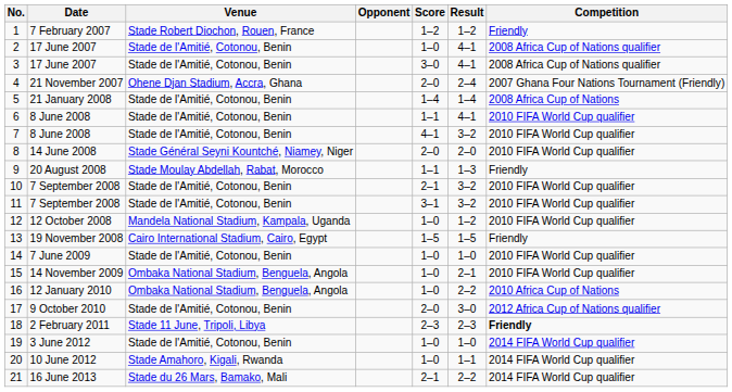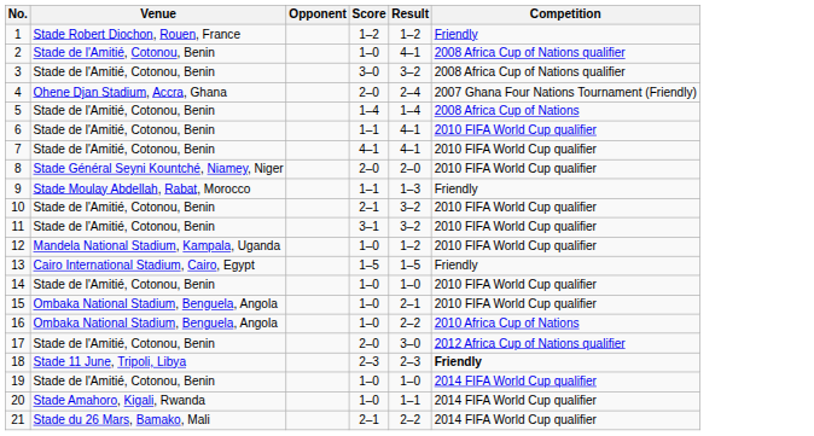 <table class="wikitable sortable">
 <tr>
 <th scope="col">No.</th>
-<th scope="col">Date</th>
 <th scope="col">Venue</th>
 <th scope="col">Opponent</th>
 <th scope="col">Score</th>
 <th scope="col">Result</th>
 <th scope="col">Competition</th>
 </tr>
 <tr>
 <td align="center">1</td>
-<td>7 February 2007</td>
 <td><a href='#'>Stade Robert Diochon</a>, <a href='#'>Rouen</a>, France</td>
 <td></td>
 <td align="center">1–2</td>
 <td align="center">1–2</td>
 <td><a href='#'>Friendly</a></td>
 </tr>
 <tr>
 <td align="center">2</td>
-<td>17 June 2007</td>
 <td><a href='#'>Stade de l'Amitié</a>, <a href='#'>Cotonou</a>, Benin</td>
 <td></td>
 <td align="center">1–0</td>
 <td align="center">4–1</td>
 <td><a href='#'>2008 Africa Cup of Nations qualifier</a></td>
 </tr>
 <tr>
 <td align="center">3</td>
-<td>17 June 2007</td>
 <td>Stade de l'Amitié, Cotonou, Benin</td>
 <td></td>
 <td align="center">3–0</td>
-<td align="center">4–1</td>
+<td align="center">3–2</td>
 <td>2008 Africa Cup of Nations qualifier</td>
 </tr>
 <tr>
 <td align="center">4</td>
-<td>21 November 2007</td>
 <td><a href='#'>Ohene Djan Stadium</a>, <a href='#'>Accra</a>, Ghana</td>
 <td></td>
 <td align="center">2–0</td>
 <td align="center">2–4</td>
 <td>2007 Ghana Four Nations Tournament (Friendly)</td>
 </tr>
 <tr>
 <td align="center">5</td>
-<td>21 January 2008</td>
 <td>Stade de l'Amitié, Cotonou, Benin</td>
 <td></td>
 <td align="center">1–4</td>
 <td align="center">1–4</td>
 <td><a href='#'>2008 Africa Cup of Nations</a></td>
 </tr>
 <tr>
 <td align="center">6</td>
-<td>8 June 2008</td>
 <td>Stade de l'Amitié, Cotonou, Benin</td>
 <td></td>
 <td align="center">1–1</td>
 <td align="center">4–1</td>
 <td><a href='#'>2010 FIFA World Cup qualifier</a></td>
 </tr>
 <tr>
 <td align="center">7</td>
-<td>8 June 2008</td>
 <td>Stade de l'Amitié, Cotonou, Benin</td>
 <td></td>
 <td align="center">4–1</td>
-<td align="center">3–2</td>
+<td align="center">4–1</td>
 <td>2010 FIFA World Cup qualifier</td>
 </tr>
 <tr>
 <td align="center">8</td>
-<td>14 June 2008</td>
 <td><a href='#'>Stade Général Seyni Kountché</a>, <a href='#'>Niamey</a>, Niger</td>
 <td></td>
 <td align="center">2–0</td>
 <td align="center">2–0</td>
 <td>2010 FIFA World Cup qualifier</td>
 </tr>
 <tr>
 <td align="center">9</td>
-<td>20 August 2008</td>
 <td><a href='#'>Stade Moulay Abdellah</a>, <a href='#'>Rabat</a>, Morocco</td>
 <td></td>
 <td align="center">1–1</td>
 <td align="center">1–3</td>
 <td>Friendly</td>
 </tr>
 <tr>
 <td align="center">10</td>
-<td>7 September 2008</td>
 <td>Stade de l'Amitié, Cotonou, Benin</td>
 <td></td>
 <td align="center">2–1</td>
 <td align="center">3–2</td>
 <td>2010 FIFA World Cup qualifier</td>
 </tr>
 <tr>
 <td align="center">11</td>
-<td>7 September 2008</td>
 <td>Stade de l'Amitié, Cotonou, Benin</td>
 <td></td>
 <td align="center">3–1</td>
 <td align="center">3–2</td>
 <td>2010 FIFA World Cup qualifier</td>
 </tr>
 <tr>
 <td align="center">12</td>
-<td>12 October 2008</td>
 <td><a href='#'>Mandela National Stadium</a>, <a href='#'>Kampala</a>, Uganda</td>
 <td></td>
 <td align="center">1–0</td>
 <td align="center">1–2</td>
 <td>2010 FIFA World Cup qualifier</td>
 </tr>
 <tr>
 <td align="center">13</td>
-<td>19 November 2008</td>
 <td><a href='#'>Cairo International Stadium</a>, <a href='#'>Cairo</a>, Egypt</td>
 <td></td>
 <td align="center">1–5</td>
 <td align="center">1–5</td>
 <td>Friendly</td>
 </tr>
 <tr>
 <td align="center">14</td>
-<td>7 June 2009</td>
 <td>Stade de l'Amitié, Cotonou, Benin</td>
 <td></td>
 <td align="center">1–0</td>
 <td align="center">1–0</td>
 <td>2010 FIFA World Cup qualifier</td>
 </tr>
 <tr>
 <td align="center">15</td>
-<td>14 November 2009</td>
 <td><a href='#'>Ombaka National Stadium</a>, <a href='#'>Benguela</a>, Angola</td>
 <td></td>
 <td align="center">1–0</td>
 <td align="center">2–1</td>
 <td>2010 FIFA World Cup qualifier</td>
 </tr>
 <tr>
 <td align="center">16</td>
-<td>12 January 2010</td>
 <td><a href='#'>Ombaka National Stadium</a>, <a href='#'>Benguela</a>, Angola</td>
 <td></td>
 <td align="center">1–0</td>
 <td align="center">2–2</td>
 <td><a href='#'>2010 Africa Cup of Nations</a></td>
 </tr>
 <tr>
 <td align="center">17</td>
-<td>9 October 2010</td>
 <td>Stade de l'Amitié, Cotonou, Benin</td>
 <td></td>
 <td align="center">2–0</td>
 <td align="center">3–0</td>
 <td><a href='#'>2012 Africa Cup of Nations qualifier</a></td>
 </tr>
 <tr>
 <td align="center">18</td>
-<td>2 February 2011</td>
 <td><a href='#'>Stade 11 June</a>, <a href='#'>Tripoli, Libya</a></td>
 <td></td>
 <td align="center">2–3</td>
 <td align="center">2–3</td>
 <td><strong>Friendly</strong></td>
 </tr>
 <tr>
 <td align="center">19</td>
-<td>3 June 2012</td>
 <td>Stade de l'Amitié, Cotonou, Benin</td>
 <td></td>
 <td align="center">1–0</td>
 <td align="center">1–0</td>
 <td><a href='#'>2014 FIFA World Cup qualifier</a></td>
 </tr>
 <tr>
 <td align="center">20</td>
-<td>10 June 2012</td>
 <td><a href='#'>Stade Amahoro</a>, <a href='#'>Kigali</a>, Rwanda</td>
 <td></td>
 <td align="center">1–0</td>
 <td align="center">1–1</td>
 <td>2014 FIFA World Cup qualifier</td>
 </tr>
 <tr>
 <td align="center">21</td>
-<td>16 June 2013</td>
 <td><a href='#'>Stade du 26 Mars</a>, <a href='#'>Bamako</a>, Mali</td>
 <td></td>
 <td align="center">2–1</td>
 <td align="center">2–2</td>
 <td>2014 FIFA World Cup qualifier</td>
 </tr>
 </table>
